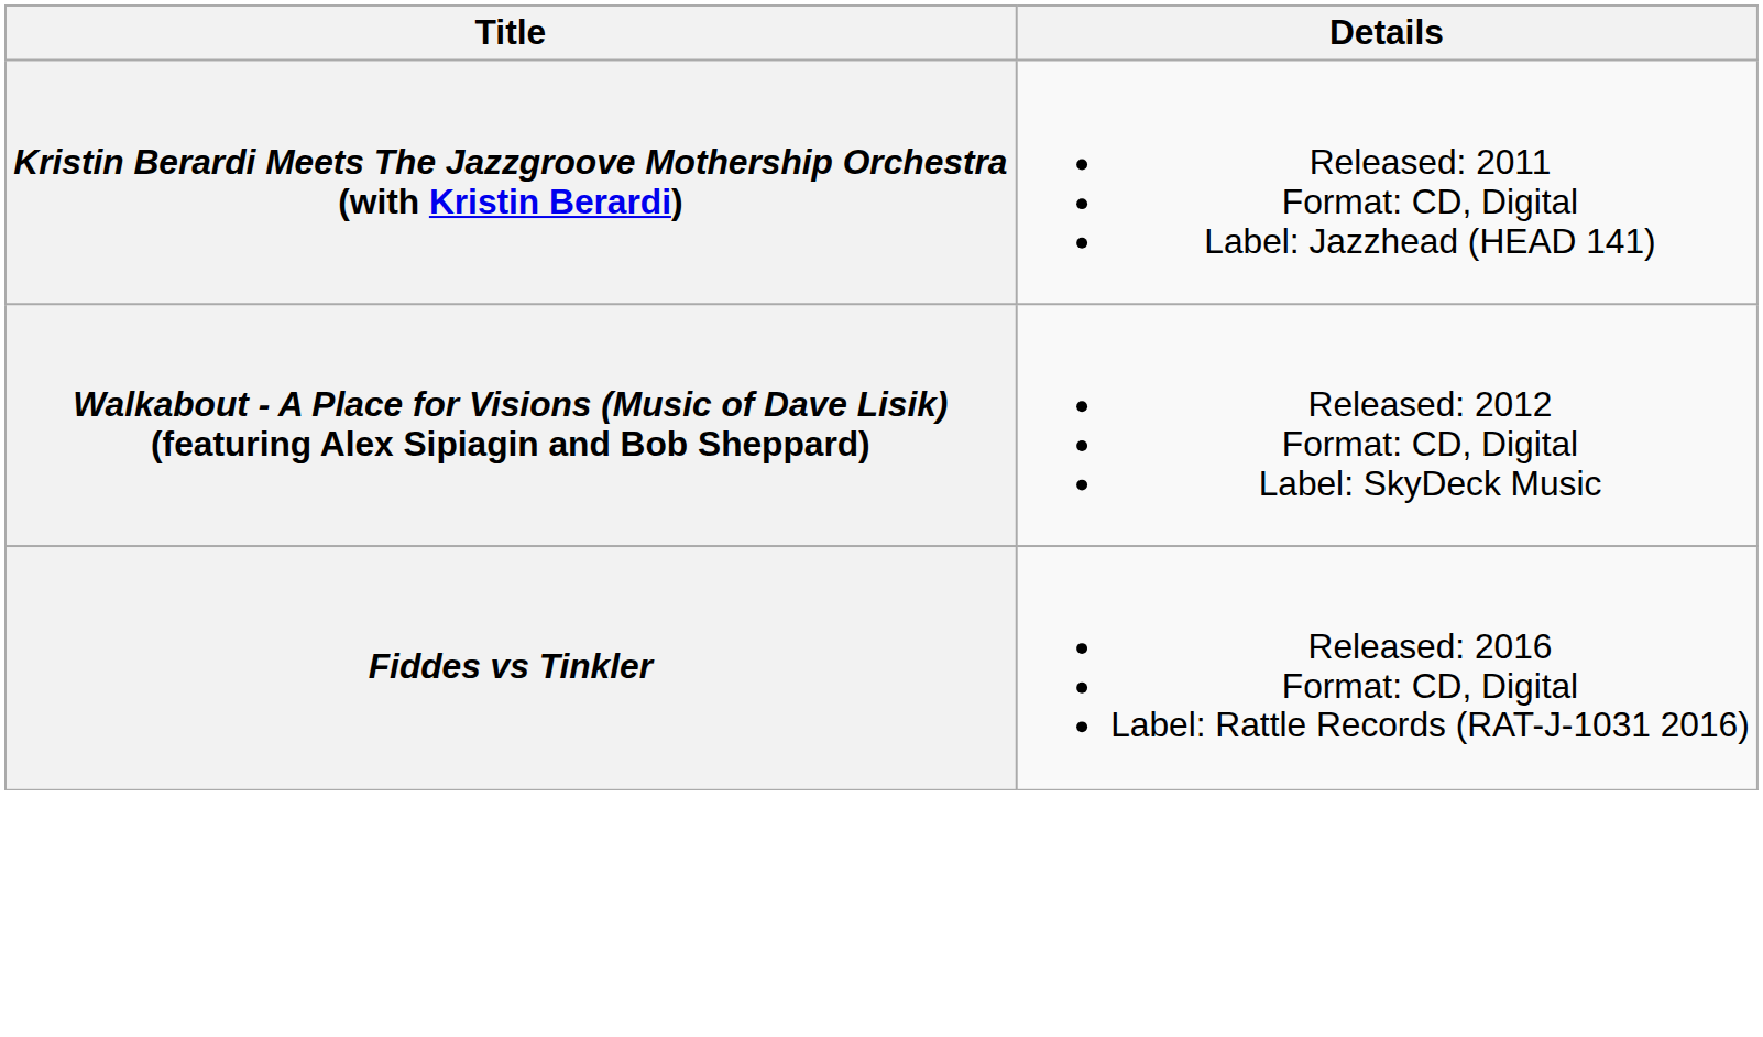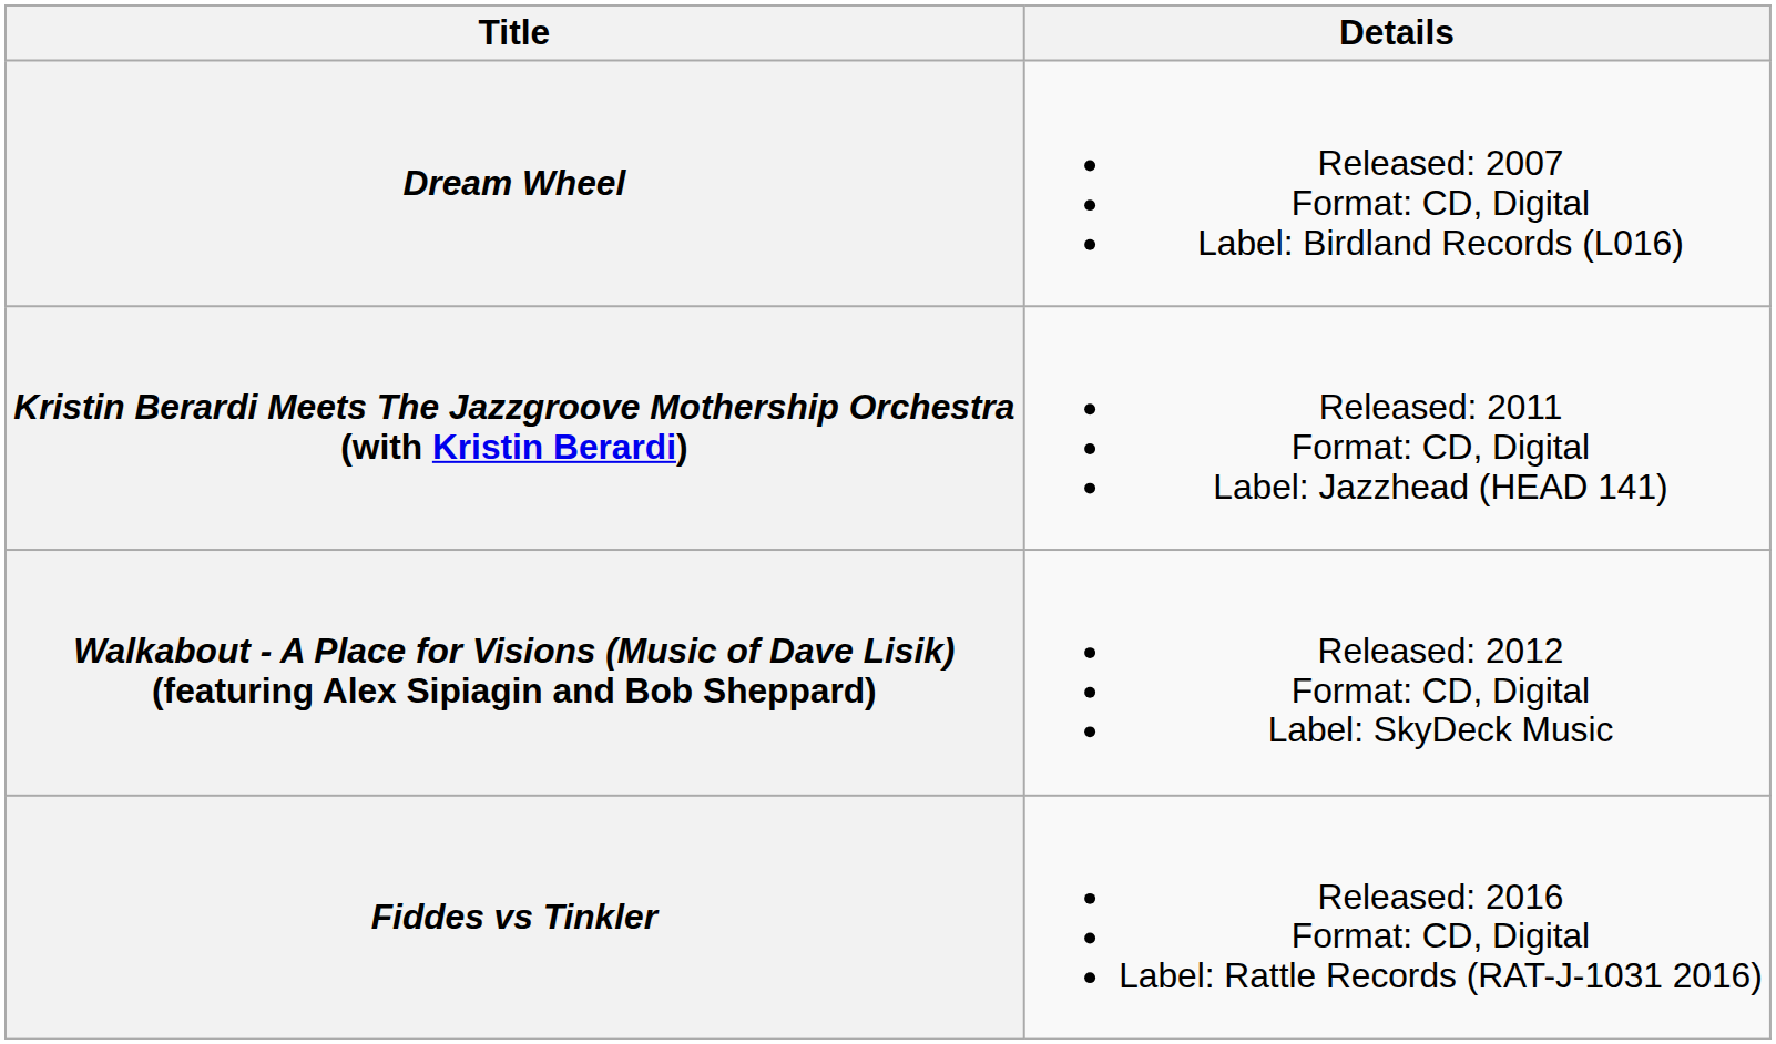 <table class="wikitable plainrowheaders" style="text-align:center;" border="1">
 <tr>
 <th>Title</th>
 <th>Details</th>
+</tr>
+<tr>
+<th scope="row"><em>Dream Wheel</em></th>
+<td><br><ul><li>Released: 2007</li><li>Format: CD, Digital</li><li>Label: Birdland Records (L016)</li></ul></td>
 </tr>
 <tr>
 <th scope="row"><em>Kristin Berardi Meets The Jazzgroove Mothership Orchestra</em> <br> (with <a href='#'>Kristin Berardi</a>)</th>
 <td><br><ul><li>Released: 2011</li><li>Format: CD, Digital</li><li>Label: Jazzhead (HEAD 141)</li></ul></td>
 </tr>
 <tr>
 <th scope="row"><em>Walkabout - A Place for Visions (Music of Dave Lisik)</em> <br> (featuring Alex Sipiagin and Bob Sheppard)</th>
 <td><br><ul><li>Released: 2012</li><li>Format: CD, Digital</li><li>Label: SkyDeck Music</li></ul></td>
 </tr>
 <tr>
 <th scope="row"><em>Fiddes vs Tinkler</em></th>
 <td><br><ul><li>Released: 2016</li><li>Format: CD, Digital</li><li>Label: Rattle Records (RAT-J-1031 2016)</li></ul></td>
 </tr>
 </table>
